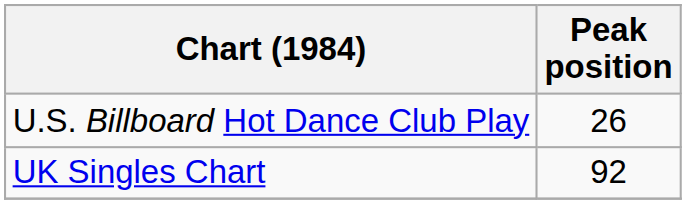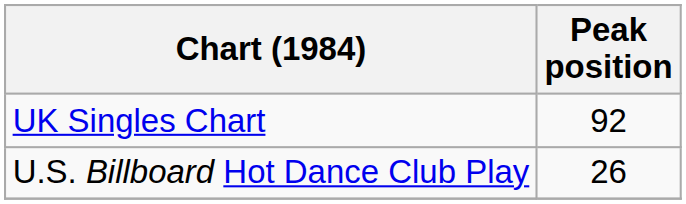 <table class="wikitable sortable">
 <tr>
 <th>Chart (1984)</th>
 <th>Peak<br>position</th>
 </tr>
 <tr>
+<td><a href='#'>UK Singles Chart</a></td>
+<td align="center">92</td>
+</tr>
+<tr>
 <td>U.S. <em>Billboard</em> <a href='#'>Hot Dance Club Play</a></td>
 <td align="center">26</td>
 </tr>
 <tr>
-<td><a href='#'>UK Singles Chart</a></td>
-<td align="center">92</td>
-</tr>
-<tr>
 </tr>
 </table>
